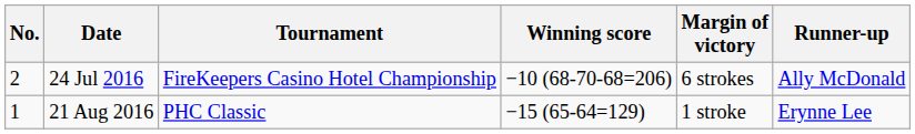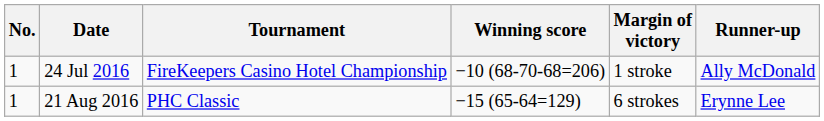 <table class="wikitable" style="font-size:95%;">
 <tr>
 <th>No.</th>
 <th>Date</th>
 <th>Tournament</th>
 <th>Winning score</th>
 <th>Margin of<br>victory</th>
 <th>Runner-up</th>
 </tr>
 <tr>
-<td>2</td>
+<td>1</td>
 <td>24 Jul <a href='#'>2016</a></td>
 <td><a href='#'>FireKeepers Casino Hotel Championship</a></td>
 <td>−10 (68-70-68=206)</td>
-<td>6 strokes</td>
+<td>1 stroke</td>
 <td> <a href='#'>Ally McDonald</a></td>
 </tr>
 <tr>
 <td>1</td>
 <td>21 Aug 2016</td>
 <td><a href='#'>PHC Classic</a></td>
 <td>−15 (65-64=129)</td>
-<td>1 stroke</td>
+<td>6 strokes</td>
 <td> <a href='#'>Erynne Lee</a></td>
 </tr>
 </table>
